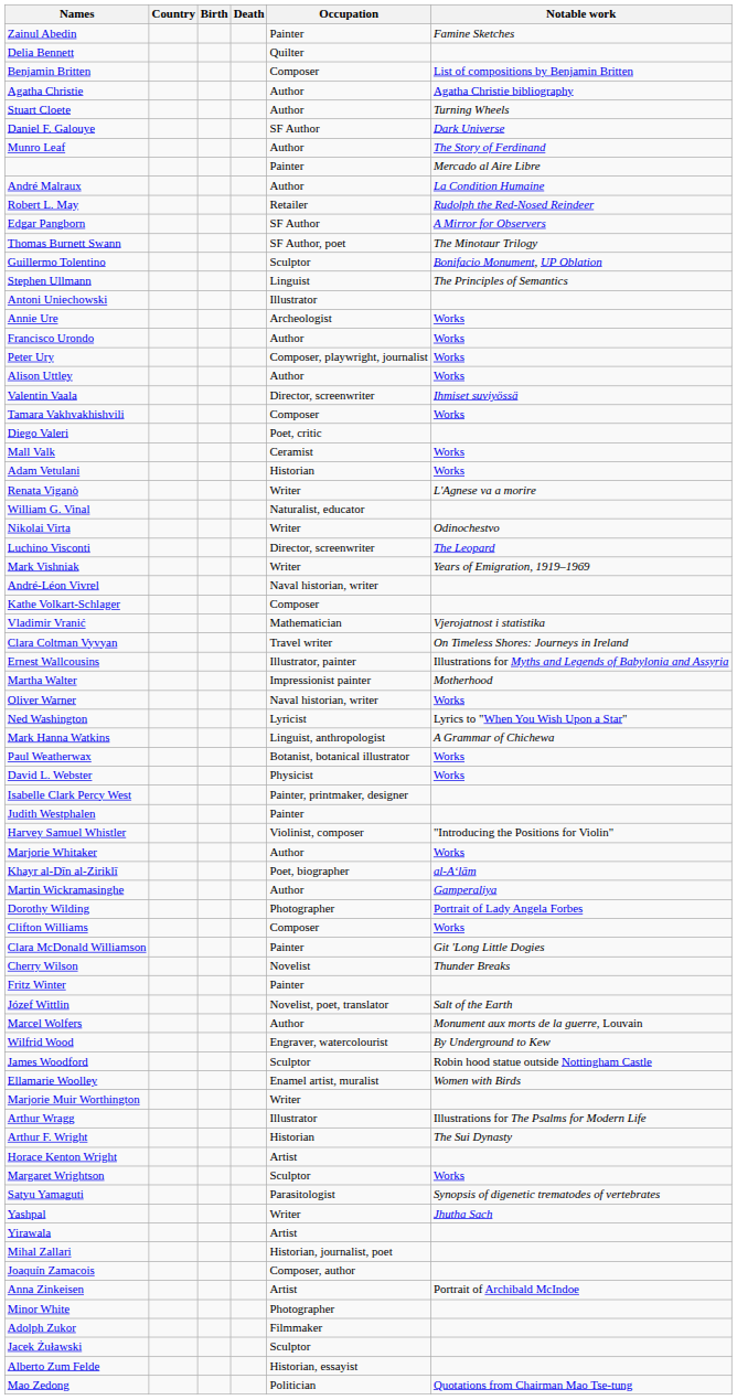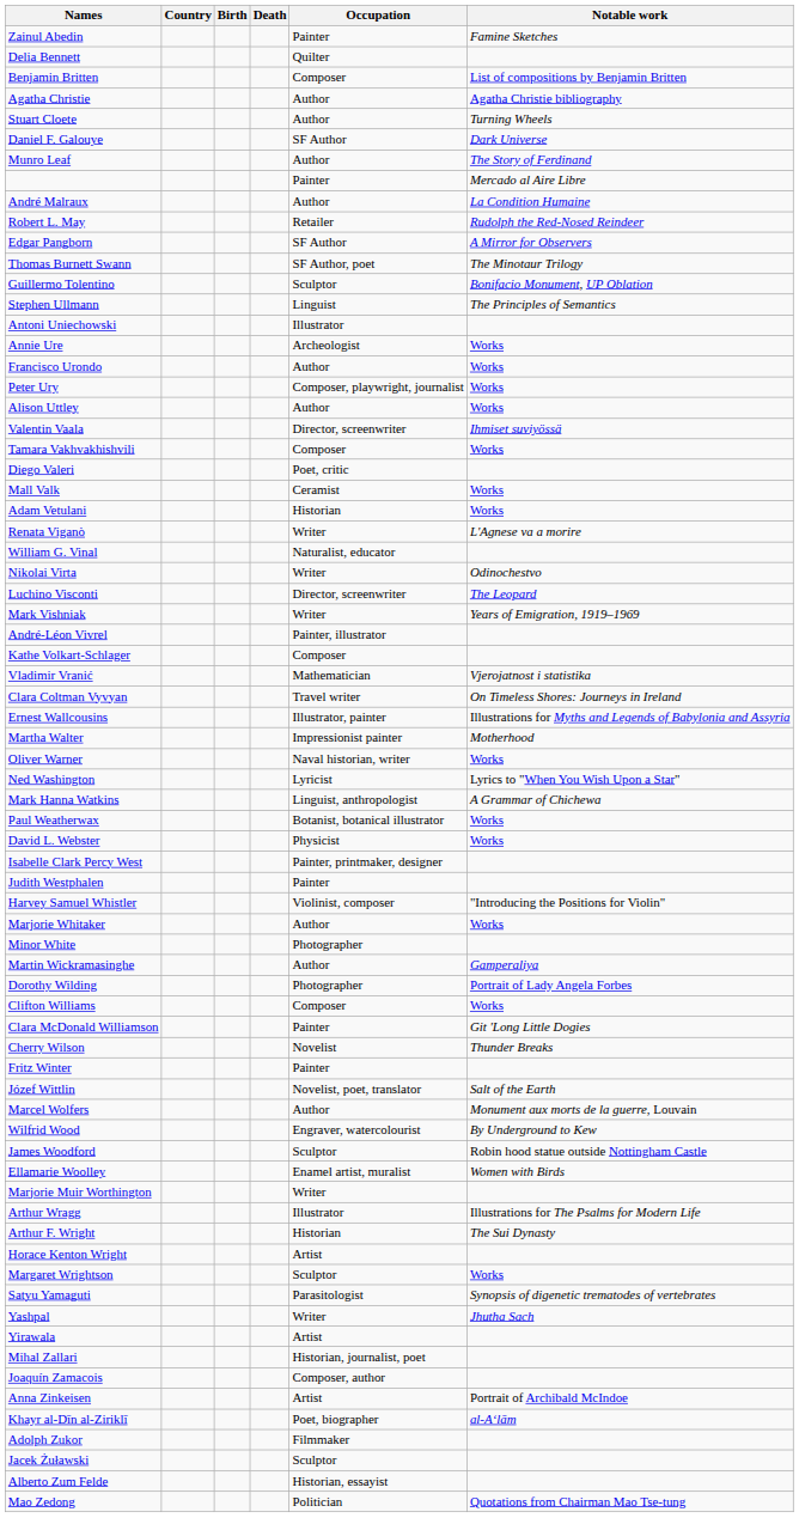 <table class="wikitable sortable" border="1" style="border-spacing:0; style="width:100%;">
 <tr>
 <th>Names</th>
 <th>Country</th>
 <th>Birth</th>
 <th>Death</th>
 <th>Occupation</th>
 <th>Notable work</th>
 </tr>
 <tr>
 <td><a href='#'>Zainul Abedin</a></td>
 <td></td>
 <td></td>
 <td></td>
 <td>Painter</td>
 <td><em>Famine Sketches</em></td>
 </tr>
 <tr>
 <td><a href='#'>Delia Bennett</a></td>
 <td></td>
 <td></td>
 <td></td>
 <td>Quilter</td>
 <td></td>
 </tr>
 <tr>
 <td><a href='#'>Benjamin Britten</a></td>
 <td></td>
 <td></td>
 <td></td>
 <td>Composer</td>
 <td><a href='#'>List of compositions by Benjamin Britten</a></td>
 </tr>
 <tr>
 <td><a href='#'>Agatha Christie</a></td>
 <td></td>
 <td></td>
 <td></td>
 <td>Author</td>
 <td><a href='#'>Agatha Christie bibliography</a></td>
 </tr>
 <tr>
 <td><a href='#'>Stuart Cloete</a></td>
 <td></td>
 <td></td>
 <td></td>
 <td>Author</td>
 <td><em>Turning Wheels</em></td>
 </tr>
 <tr>
 <td><a href='#'>Daniel F. Galouye</a></td>
 <td></td>
 <td></td>
 <td></td>
 <td>SF Author</td>
 <td><em><a href='#'>Dark Universe</a></em></td>
 </tr>
 <tr>
 <td><a href='#'>Munro Leaf</a></td>
 <td></td>
 <td></td>
 <td></td>
 <td>Author</td>
 <td><em><a href='#'>The Story of Ferdinand</a></em></td>
 </tr>
 <tr>
 <td></td>
 <td></td>
 <td></td>
 <td></td>
 <td>Painter</td>
 <td><em>Mercado al Aire Libre</em></td>
 </tr>
 <tr>
 <td><a href='#'>André Malraux</a></td>
 <td></td>
 <td></td>
 <td></td>
 <td>Author</td>
 <td><em><a href='#'>La Condition Humaine</a></em></td>
 </tr>
 <tr>
 <td><a href='#'>Robert L. May</a></td>
 <td></td>
 <td></td>
 <td></td>
 <td>Retailer</td>
 <td><em><a href='#'>Rudolph the Red-Nosed Reindeer</a></em></td>
 </tr>
 <tr>
 <td><a href='#'>Edgar Pangborn</a></td>
 <td></td>
 <td></td>
 <td></td>
 <td>SF Author</td>
 <td><em><a href='#'>A Mirror for Observers</a></em></td>
 </tr>
 <tr>
 <td><a href='#'>Thomas Burnett Swann</a></td>
 <td></td>
 <td></td>
 <td></td>
 <td>SF Author, poet</td>
 <td><em>The Minotaur Trilogy</em></td>
 </tr>
 <tr>
 <td><a href='#'>Guillermo Tolentino</a></td>
 <td></td>
 <td></td>
 <td></td>
 <td>Sculptor</td>
 <td><em><a href='#'>Bonifacio Monument</a>, <a href='#'>UP Oblation</a></em></td>
 </tr>
 <tr>
 <td><a href='#'>Stephen Ullmann</a></td>
 <td></td>
 <td></td>
 <td></td>
 <td>Linguist</td>
 <td><em>The Principles of Semantics</em></td>
 </tr>
 <tr>
 <td><a href='#'>Antoni Uniechowski</a></td>
 <td></td>
 <td></td>
 <td></td>
 <td>Illustrator</td>
 <td></td>
 </tr>
 <tr>
 <td><a href='#'>Annie Ure</a></td>
 <td></td>
 <td></td>
 <td></td>
 <td>Archeologist</td>
 <td><a href='#'>Works</a></td>
 </tr>
 <tr>
 <td><a href='#'>Francisco Urondo</a></td>
 <td></td>
 <td></td>
 <td></td>
 <td>Author</td>
 <td><a href='#'>Works</a></td>
 </tr>
 <tr>
 <td><a href='#'>Peter Ury</a></td>
 <td><br></td>
 <td></td>
 <td></td>
 <td>Composer, playwright, journalist</td>
 <td><a href='#'>Works</a></td>
 </tr>
 <tr>
 <td><a href='#'>Alison Uttley</a></td>
 <td></td>
 <td></td>
 <td></td>
 <td>Author</td>
 <td><a href='#'>Works</a></td>
 </tr>
 <tr>
 <td><a href='#'>Valentin Vaala</a></td>
 <td></td>
 <td></td>
 <td></td>
 <td>Director, screenwriter</td>
 <td><em><a href='#'>Ihmiset suviyössä</a></em></td>
 </tr>
 <tr>
 <td><a href='#'>Tamara Vakhvakhishvili</a></td>
 <td></td>
 <td></td>
 <td></td>
 <td>Composer</td>
 <td><a href='#'>Works</a></td>
 </tr>
 <tr>
 <td><a href='#'>Diego Valeri</a></td>
 <td></td>
 <td></td>
 <td></td>
 <td>Poet, critic</td>
 <td></td>
 </tr>
 <tr>
 <td><a href='#'>Mall Valk</a></td>
 <td></td>
 <td></td>
 <td></td>
 <td>Ceramist</td>
 <td><a href='#'>Works</a></td>
 </tr>
 <tr>
 <td><a href='#'>Adam Vetulani</a></td>
 <td></td>
 <td></td>
 <td></td>
 <td>Historian</td>
 <td><a href='#'>Works</a></td>
 </tr>
 <tr>
 <td><a href='#'>Renata Viganò</a></td>
 <td></td>
 <td></td>
 <td></td>
 <td>Writer</td>
 <td><em>L'Agnese va a morire</em></td>
 </tr>
 <tr>
 <td><a href='#'>William G. Vinal</a></td>
 <td></td>
 <td></td>
 <td></td>
 <td>Naturalist, educator</td>
 <td></td>
 </tr>
 <tr>
 <td><a href='#'>Nikolai Virta</a></td>
 <td></td>
 <td></td>
 <td></td>
 <td>Writer</td>
 <td><em>Odinochestvo</em></td>
 </tr>
 <tr>
 <td><a href='#'>Luchino Visconti</a></td>
 <td></td>
 <td></td>
 <td></td>
 <td>Director, screenwriter</td>
 <td><em><a href='#'>The Leopard</a></em></td>
 </tr>
 <tr>
 <td><a href='#'>Mark Vishniak</a></td>
 <td><br></td>
 <td></td>
 <td></td>
 <td>Writer</td>
 <td><em>Years of Emigration, 1919–1969</em></td>
 </tr>
 <tr>
 <td><a href='#'>André-Léon Vivrel</a></td>
 <td></td>
 <td></td>
 <td></td>
-<td>Naval historian, writer</td>
+<td>Painter, illustrator</td>
 <td></td>
 </tr>
 <tr>
 <td><a href='#'>Kathe Volkart-Schlager</a></td>
 <td></td>
 <td></td>
 <td></td>
 <td>Composer</td>
 <td></td>
 </tr>
 <tr>
 <td><a href='#'>Vladimir Vranić</a></td>
 <td></td>
 <td></td>
 <td></td>
 <td>Mathematician</td>
 <td><em>Vjerojatnost i statistika</em></td>
 </tr>
 <tr>
 <td><a href='#'>Clara Coltman Vyvyan</a></td>
 <td></td>
 <td></td>
 <td></td>
 <td>Travel writer</td>
 <td><em>On Timeless Shores: Journeys in Ireland</em></td>
 </tr>
 <tr>
 <td><a href='#'>Ernest Wallcousins</a></td>
 <td></td>
 <td></td>
 <td></td>
 <td>Illustrator, painter</td>
 <td>Illustrations for <em><a href='#'>Myths and Legends of Babylonia and Assyria</a></em></td>
 </tr>
 <tr>
 <td><a href='#'>Martha Walter</a></td>
 <td></td>
 <td></td>
 <td></td>
 <td>Impressionist painter</td>
 <td><em>Motherhood</em></td>
 </tr>
 <tr>
 <td><a href='#'>Oliver Warner</a></td>
 <td></td>
 <td></td>
 <td></td>
 <td>Naval historian, writer</td>
 <td><a href='#'>Works</a></td>
 </tr>
 <tr>
 <td><a href='#'>Ned Washington</a></td>
 <td></td>
 <td></td>
 <td></td>
 <td>Lyricist</td>
 <td>Lyrics to "<a href='#'>When You Wish Upon a Star</a>"</td>
 </tr>
 <tr>
 <td><a href='#'>Mark Hanna Watkins</a></td>
 <td></td>
 <td></td>
 <td></td>
 <td>Linguist, anthropologist</td>
 <td><em>A Grammar of Chichewa</em></td>
 </tr>
 <tr>
 <td><a href='#'>Paul Weatherwax</a></td>
 <td></td>
 <td></td>
 <td></td>
 <td>Botanist, botanical illustrator</td>
 <td><a href='#'>Works</a></td>
 </tr>
 <tr>
 <td><a href='#'>David L. Webster</a></td>
 <td></td>
 <td></td>
 <td></td>
 <td>Physicist</td>
 <td><a href='#'>Works</a></td>
 </tr>
 <tr>
 <td><a href='#'>Isabelle Clark Percy West</a></td>
 <td></td>
 <td></td>
 <td></td>
 <td>Painter, printmaker, designer</td>
 <td></td>
 </tr>
 <tr>
 <td><a href='#'>Judith Westphalen</a></td>
 <td></td>
 <td></td>
 <td></td>
 <td>Painter</td>
 <td></td>
 </tr>
 <tr>
 <td><a href='#'>Harvey Samuel Whistler</a></td>
 <td></td>
 <td></td>
 <td></td>
 <td>Violinist, composer</td>
 <td>"Introducing the Positions for Violin"</td>
 </tr>
 <tr>
 <td><a href='#'>Marjorie Whitaker</a></td>
 <td></td>
 <td></td>
 <td></td>
 <td>Author</td>
 <td><a href='#'>Works</a></td>
 </tr>
 <tr>
-<td><a href='#'>Khayr al-Dīn al-Ziriklī</a></td>
+<td><a href='#'>Minor White</a></td>
 <td></td>
 <td></td>
 <td></td>
-<td>Poet, biographer</td>
-<td><em><a href='#'>al-Aʻlām</a></em></td>
+<td>Photographer</td>
+<td></td>
 </tr>
 <tr>
 <td><a href='#'>Martin Wickramasinghe</a></td>
 <td></td>
 <td></td>
 <td></td>
 <td>Author</td>
 <td><em><a href='#'>Gamperaliya</a></em></td>
 </tr>
 <tr>
 <td><a href='#'>Dorothy Wilding</a></td>
 <td></td>
 <td></td>
 <td></td>
 <td>Photographer</td>
 <td><a href='#'>Portrait of Lady Angela Forbes</a></td>
 </tr>
 <tr>
 <td><a href='#'>Clifton Williams</a></td>
 <td></td>
 <td></td>
 <td></td>
 <td>Composer</td>
 <td><a href='#'>Works</a></td>
 </tr>
 <tr>
 <td><a href='#'>Clara McDonald Williamson</a></td>
 <td></td>
 <td></td>
 <td></td>
 <td>Painter</td>
 <td><em>Git 'Long Little Dogies</em></td>
 </tr>
 <tr>
 <td><a href='#'>Cherry Wilson</a></td>
 <td></td>
 <td></td>
 <td></td>
 <td>Novelist</td>
 <td><em>Thunder Breaks</em></td>
 </tr>
 <tr>
 <td><a href='#'>Fritz Winter</a></td>
 <td></td>
 <td></td>
 <td></td>
 <td>Painter</td>
 <td></td>
 </tr>
 <tr>
 <td><a href='#'>Józef Wittlin</a></td>
 <td></td>
 <td></td>
 <td></td>
 <td>Novelist, poet, translator</td>
 <td><em>Salt of the Earth</em></td>
 </tr>
 <tr>
 <td><a href='#'>Marcel Wolfers</a></td>
 <td></td>
 <td></td>
 <td></td>
 <td>Author</td>
 <td><em>Monument aux morts de la guerre</em>, Louvain</td>
 </tr>
 <tr>
 <td><a href='#'>Wilfrid Wood</a></td>
 <td></td>
 <td></td>
 <td></td>
 <td>Engraver, watercolourist</td>
 <td><em>By Underground to Kew</em></td>
 </tr>
 <tr>
 <td><a href='#'>James Woodford</a></td>
 <td></td>
 <td></td>
 <td></td>
 <td>Sculptor</td>
 <td>Robin hood statue outside <a href='#'>Nottingham Castle</a></td>
 </tr>
 <tr>
 <td><a href='#'>Ellamarie Woolley</a></td>
 <td></td>
 <td></td>
 <td></td>
 <td>Enamel artist, muralist</td>
 <td><em>Women with Birds</em></td>
 </tr>
 <tr>
 <td><a href='#'>Marjorie Muir Worthington</a></td>
 <td></td>
 <td></td>
 <td></td>
 <td>Writer</td>
 <td></td>
 </tr>
 <tr>
 <td><a href='#'>Arthur Wragg</a></td>
 <td></td>
 <td></td>
 <td></td>
 <td>Illustrator</td>
 <td>Illustrations for <em>The Psalms for Modern Life</em></td>
 </tr>
 <tr>
 <td><a href='#'>Arthur F. Wright</a></td>
 <td></td>
 <td></td>
 <td></td>
 <td>Historian</td>
 <td><em>The Sui Dynasty</em></td>
 </tr>
 <tr>
 <td><a href='#'>Horace Kenton Wright</a></td>
 <td></td>
 <td></td>
 <td></td>
 <td>Artist</td>
 <td></td>
 </tr>
 <tr>
 <td><a href='#'>Margaret Wrightson</a></td>
 <td></td>
 <td></td>
 <td></td>
 <td>Sculptor</td>
 <td><a href='#'>Works</a></td>
 </tr>
 <tr>
 <td><a href='#'>Satyu Yamaguti</a></td>
 <td></td>
 <td></td>
 <td></td>
 <td>Parasitologist</td>
 <td><em>Synopsis of digenetic trematodes of vertebrates</em></td>
 </tr>
 <tr>
 <td><a href='#'>Yashpal</a></td>
 <td></td>
 <td></td>
 <td></td>
 <td>Writer</td>
 <td><em><a href='#'>Jhutha Sach</a></em></td>
 </tr>
 <tr>
 <td><a href='#'>Yirawala</a></td>
 <td></td>
 <td></td>
 <td></td>
 <td>Artist</td>
 <td></td>
 </tr>
 <tr>
 <td><a href='#'>Mihal Zallari</a></td>
 <td></td>
 <td></td>
 <td></td>
 <td>Historian, journalist, poet</td>
 <td></td>
 </tr>
 <tr>
 <td><a href='#'>Joaquín Zamacois</a></td>
 <td></td>
 <td></td>
 <td></td>
 <td>Composer, author</td>
 <td></td>
 </tr>
 <tr>
 <td><a href='#'>Anna Zinkeisen</a></td>
 <td></td>
 <td></td>
 <td></td>
 <td>Artist</td>
 <td>Portrait of <a href='#'>Archibald McIndoe</a></td>
 </tr>
 <tr>
-<td><a href='#'>Minor White</a></td>
+<td><a href='#'>Khayr al-Dīn al-Ziriklī</a></td>
 <td></td>
 <td></td>
 <td></td>
-<td>Photographer</td>
-<td></td>
+<td>Poet, biographer</td>
+<td><em><a href='#'>al-Aʻlām</a></em></td>
 </tr>
 <tr>
 <td><a href='#'>Adolph Zukor</a></td>
 <td></td>
 <td></td>
 <td></td>
 <td>Filmmaker</td>
 <td></td>
 </tr>
 <tr>
 <td><a href='#'>Jacek Żuławski</a></td>
 <td></td>
 <td></td>
 <td></td>
 <td>Sculptor</td>
 <td></td>
 </tr>
 <tr>
 <td><a href='#'>Alberto Zum Felde</a></td>
 <td></td>
 <td></td>
 <td></td>
 <td>Historian, essayist</td>
 <td></td>
 </tr>
 <tr>
 <td><a href='#'>Mao Zedong</a></td>
 <td></td>
 <td></td>
 <td></td>
 <td>Politician</td>
 <td><a href='#'>Quotations from Chairman Mao Tse-tung</a></td>
 </tr>
 </table>
